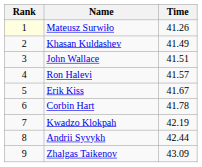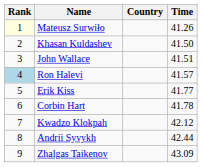 <table class="wikitable" style="text-align:center;width: 50%">
 <tr>
 <th>Rank</th>
 <th>Name</th>
+<th>Country</th>
 <th>Time</th>
 </tr>
 <tr>
 <td style="background: lightyellow;">1</td>
 <td align="left"><a href='#'>Mateusz Surwiło</a></td>
+<td align="left"></td>
 <td>41.26</td>
 </tr>
 <tr>
 <td>2</td>
 <td align="left"><a href='#'>Khasan Kuldashev</a></td>
-<td>41.49</td>
+<td align="left"></td>
+<td>41.50</td>
 </tr>
 <tr>
 <td>3</td>
 <td align="left"><a href='#'>John Wallace</a></td>
+<td align="left"></td>
 <td>41.51</td>
 </tr>
 <tr>
-<td>4</td>
+<td style="background: lightblue;">4</td>
 <td align="left"><a href='#'>Ron Halevi</a></td>
+<td align="left"></td>
 <td>41.57</td>
 </tr>
 <tr>
 <td>5</td>
 <td align="left"><a href='#'>Erik Kiss</a></td>
-<td>41.67</td>
+<td align="left"></td>
+<td>41.77</td>
 </tr>
 <tr>
 <td>6</td>
 <td align="left"><a href='#'>Corbin Hart</a></td>
+<td align="left"></td>
 <td>41.78</td>
 </tr>
 <tr>
 <td>7</td>
 <td align="left"><a href='#'>Kwadzo Klokpah</a></td>
-<td>42.19</td>
+<td align="left"></td>
+<td>42.12</td>
 </tr>
 <tr>
 <td>8</td>
 <td align="left"><a href='#'>Andrii Syvykh</a></td>
+<td align="left"></td>
 <td>42.44</td>
 </tr>
 <tr>
 <td>9</td>
 <td align="left"><a href='#'>Zhalgas Taikenov</a></td>
+<td align="left"></td>
 <td>43.09</td>
 </tr>
 </table>
